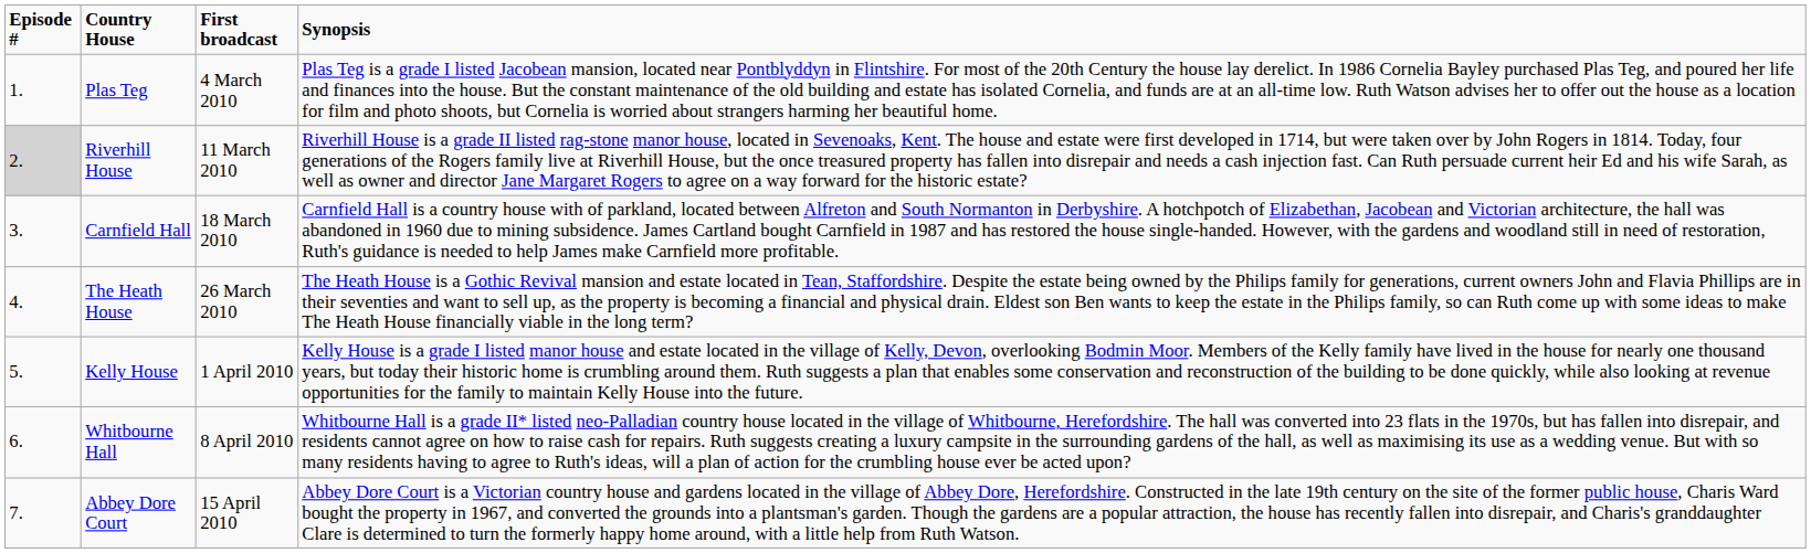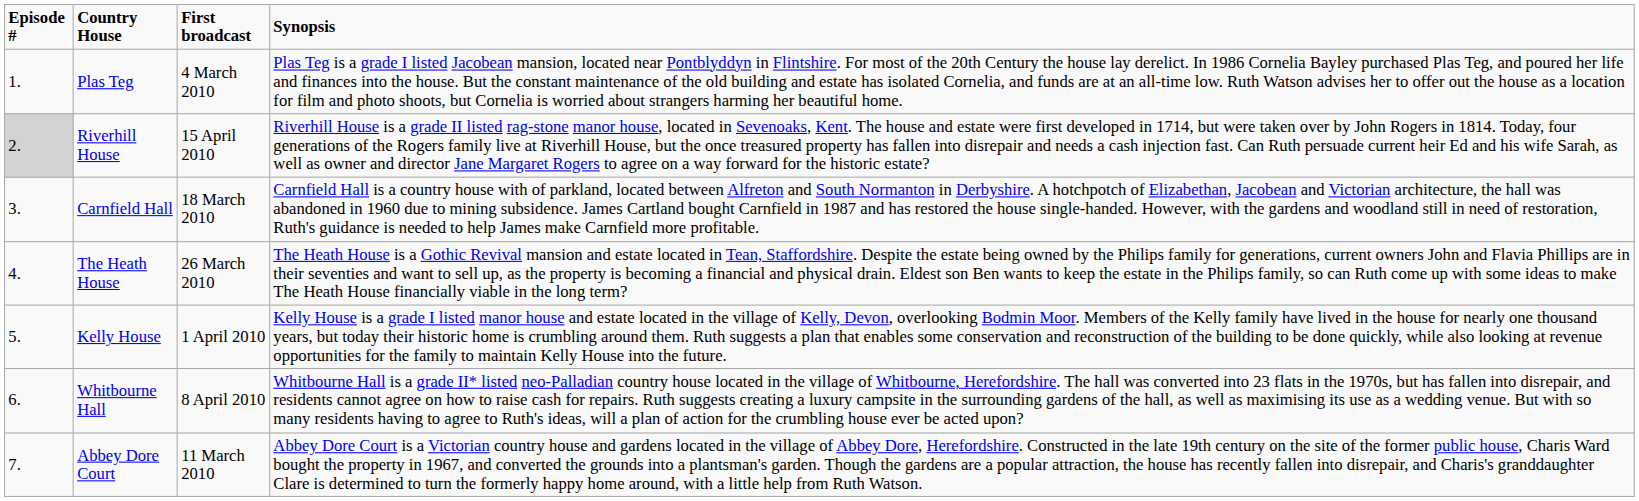 <table class="wikitable">
 <tr>
 <td><strong>Episode #</strong></td>
 <td><strong>Country House</strong></td>
 <td><strong>First broadcast</strong></td>
 <td><strong>Synopsis</strong></td>
 </tr>
 <tr>
 <td>1.</td>
 <td><a href='#'>Plas Teg</a></td>
 <td>4 March 2010</td>
 <td><a href='#'>Plas Teg</a> is a <a href='#'>grade I listed</a> <a href='#'>Jacobean</a> mansion, located near <a href='#'>Pontblyddyn</a> in <a href='#'>Flintshire</a>. For most of the 20th Century the house lay derelict. In 1986 Cornelia Bayley purchased Plas Teg, and poured her life and finances into the house. But the constant maintenance of the old building and estate has isolated Cornelia, and funds are at an all-time low. Ruth Watson advises her to offer out the house as a location for film and photo shoots, but Cornelia is worried about strangers harming her beautiful home.</td>
 </tr>
 <tr>
 <td style="background: lightgrey;">2.</td>
 <td><a href='#'>Riverhill House</a></td>
-<td>11 March 2010</td>
+<td>15 April 2010</td>
 <td><a href='#'>Riverhill House</a> is a <a href='#'>grade II listed</a> <a href='#'>rag-stone</a> <a href='#'>manor house</a>, located in <a href='#'>Sevenoaks</a>, <a href='#'>Kent</a>. The house and estate were first developed in 1714, but were taken over by John Rogers in 1814. Today, four generations of the Rogers family live at Riverhill House, but the once treasured property has fallen into disrepair and needs a cash injection fast. Can Ruth persuade current heir Ed and his wife Sarah, as well as owner and director <a href='#'>Jane Margaret Rogers</a> to agree on a way forward for the historic estate?</td>
 </tr>
 <tr>
 <td>3.</td>
 <td><a href='#'>Carnfield Hall</a></td>
 <td>18 March 2010</td>
 <td><a href='#'>Carnfield Hall</a> is a country house with  of parkland, located between <a href='#'>Alfreton</a> and <a href='#'>South Normanton</a> in <a href='#'>Derbyshire</a>. A hotchpotch of <a href='#'>Elizabethan</a>, <a href='#'>Jacobean</a> and <a href='#'>Victorian</a> architecture, the hall was abandoned in 1960 due to mining subsidence. James Cartland bought Carnfield in 1987 and has restored the house single-handed. However, with the gardens and woodland still in need of restoration, Ruth's guidance is needed to help James make Carnfield more profitable.</td>
 </tr>
 <tr>
 <td>4.</td>
 <td><a href='#'>The Heath House</a></td>
 <td>26 March 2010</td>
 <td><a href='#'>The Heath House</a> is a <a href='#'>Gothic Revival</a> mansion and estate located in <a href='#'>Tean, Staffordshire</a>. Despite the estate being owned by the Philips family for generations, current owners John and Flavia Phillips are in their seventies and want to sell up, as the property is becoming a financial and physical drain. Eldest son Ben wants to keep the estate in the Philips family, so can Ruth come up with some ideas to make The Heath House financially viable in the long term?</td>
 </tr>
 <tr>
 <td>5.</td>
 <td><a href='#'>Kelly House</a></td>
 <td>1 April 2010</td>
 <td><a href='#'>Kelly House</a> is a <a href='#'>grade I listed</a> <a href='#'>manor house</a> and estate located in the village of <a href='#'>Kelly, Devon</a>, overlooking <a href='#'>Bodmin Moor</a>. Members of the Kelly family have lived in the house for nearly one thousand years, but today their historic home is crumbling around them. Ruth suggests a plan that enables some conservation and reconstruction of the building to be done quickly, while also looking at revenue opportunities for the family to maintain Kelly House into the future.</td>
 </tr>
 <tr>
 <td>6.</td>
 <td><a href='#'>Whitbourne Hall</a></td>
 <td>8 April 2010</td>
 <td><a href='#'>Whitbourne Hall</a> is a <a href='#'>grade II* listed</a> <a href='#'>neo-Palladian</a> country house located in the village of <a href='#'>Whitbourne, Herefordshire</a>. The hall was converted into 23 flats in the 1970s, but has fallen into disrepair, and residents cannot agree on how to raise cash for repairs. Ruth suggests creating a luxury campsite in the surrounding gardens of the hall, as well as maximising its use as a wedding venue. But with so many residents having to agree to Ruth's ideas, will a plan of action for the crumbling house ever be acted upon?</td>
 </tr>
 <tr>
 <td>7.</td>
 <td><a href='#'>Abbey Dore Court</a></td>
-<td>15 April 2010</td>
+<td>11 March 2010</td>
 <td><a href='#'>Abbey Dore Court</a> is a <a href='#'>Victorian</a> country house and gardens located in the village of <a href='#'>Abbey Dore</a>, <a href='#'>Herefordshire</a>. Constructed in the late 19th century on the site of the former <a href='#'>public house</a>, Charis Ward bought the property in 1967, and converted the grounds into a plantsman's garden. Though the gardens are a popular attraction, the house has recently fallen into disrepair, and Charis's granddaughter Clare is determined to turn the formerly happy home around, with a little help from Ruth Watson.</td>
 </tr>
 </table>
